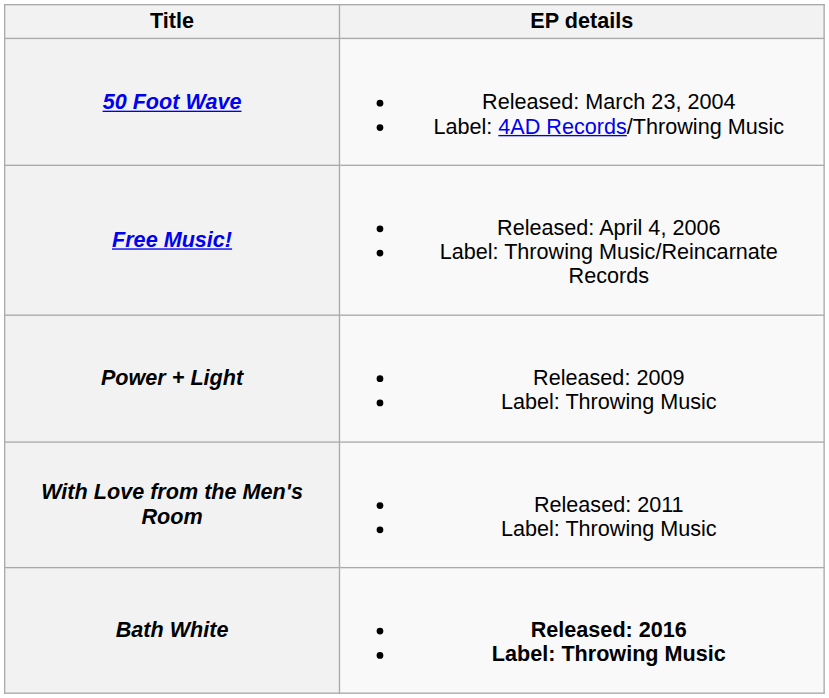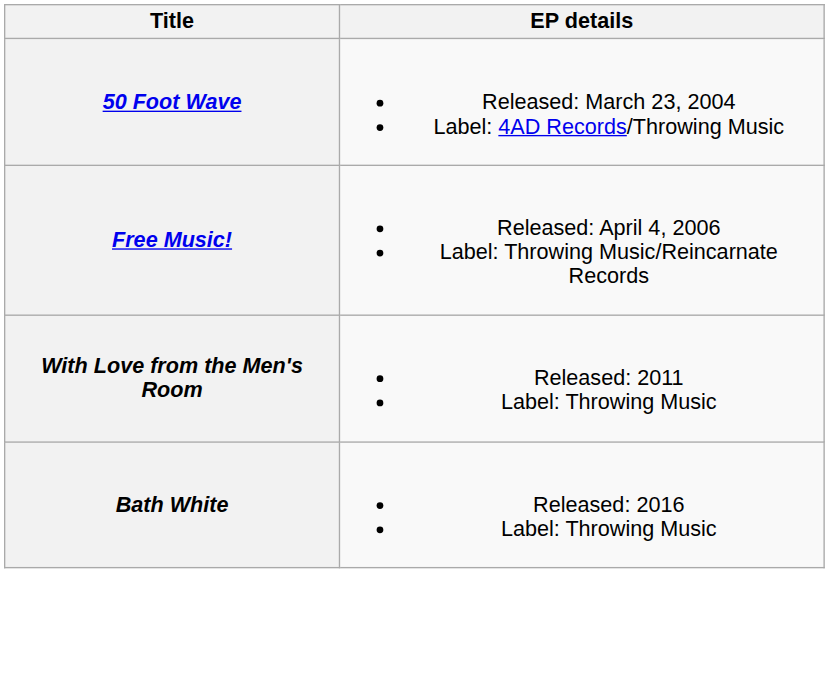 <table class="wikitable plainrowheaders" style="text-align:center;">
 <tr>
 <th>Title</th>
 <th>EP details</th>
 </tr>
 <tr>
 <th scope="row"><em><a href='#'>50 Foot Wave</a></em></th>
 <td><br><ul><li>Released: March 23, 2004</li><li>Label: <a href='#'>4AD Records</a>/Throwing Music</li></ul></td>
 </tr>
 <tr>
 <th scope="row"><em><a href='#'>Free Music!</a></em></th>
 <td><br><ul><li>Released: April 4, 2006</li><li>Label: Throwing Music/Reincarnate Records</li></ul></td>
 </tr>
 <tr>
-<th scope="row"><em>Power + Light</em></th>
-<td><br><ul><li>Released: 2009</li><li>Label: Throwing Music</li></ul></td>
-</tr>
-<tr>
 <th scope="row"><em>With Love from the Men's Room</em></th>
 <td><br><ul><li>Released: 2011</li><li>Label: Throwing Music</li></ul></td>
 </tr>
 <tr>
 <th scope="row"><em>Bath White</em></th>
-<td><strong><br><ul><li>Released: 2016</li><li>Label: Throwing Music</li></ul></strong></td>
+<td><br><ul><li>Released: 2016</li><li>Label: Throwing Music</li></ul></td>
 </tr>
 </table>
